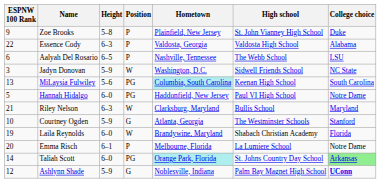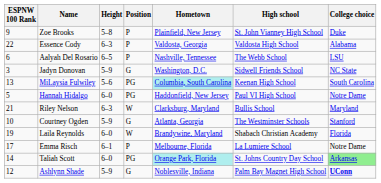 <table class="wikitable sortable" style="font-size: 75%" style="width: 80%">
 <tr>
 <th>ESPNW<br>100 Rank</th>
 <th>Name</th>
 <th>Height</th>
 <th>Position</th>
 <th>Hometown</th>
 <th>High school</th>
 <th>College choice</th>
 </tr>
 <tr>
 <td>9</td>
 <td>Zoe Brooks</td>
 <td>5–8</td>
 <td>P</td>
 <td><a href='#'>Plainfield, New Jersey</a></td>
 <td><a href='#'>St. John Vianney High School</a></td>
 <td><a href='#'>Duke</a></td>
 </tr>
 <tr>
 <td>22</td>
 <td>Essence Cody</td>
 <td>6–3</td>
 <td>P</td>
 <td><a href='#'>Valdosta, Georgia</a></td>
 <td><a href='#'>Valdosta High School</a></td>
 <td><a href='#'>Alabama</a></td>
 </tr>
 <tr>
 <td>6</td>
 <td>Aalyah Del Rosario</td>
 <td>6–5</td>
 <td>P</td>
 <td><a href='#'>Nashville, Tennessee</a></td>
 <td><a href='#'>The Webb School</a></td>
 <td><a href='#'>LSU</a></td>
 </tr>
 <tr>
 <td>3</td>
 <td>Jadyn Donovan</td>
 <td>5–9</td>
-<td>W</td>
+<td>G</td>
 <td><a href='#'>Washington, D.C.</a></td>
 <td><a href='#'>Sidwell Friends School</a></td>
 <td><a href='#'>NC State</a></td>
 </tr>
 <tr>
 <td>13</td>
 <td><a href='#'>MiLaysia Fulwiley</a></td>
 <td>5–6</td>
 <td>PG</td>
 <td style="background: paleturquoise;"><a href='#'>Columbia, South Carolina</a></td>
 <td><a href='#'>Keenan High School</a></td>
 <td><a href='#'>South Carolina</a></td>
 </tr>
 <tr>
 <td>5</td>
 <td><a href='#'>Hannah Hidalgo</a></td>
 <td>6–0</td>
 <td>PG</td>
 <td><a href='#'>Haddonfield, New Jersey</a></td>
 <td><a href='#'>Paul VI High School</a></td>
 <td><a href='#'>Notre Dame</a></td>
 </tr>
 <tr>
 <td>21</td>
 <td>Riley Nelson</td>
 <td>6–3</td>
 <td>W</td>
 <td><a href='#'>Clarksburg, Maryland</a></td>
 <td><a href='#'>Bullis School</a></td>
 <td><a href='#'>Maryland</a></td>
 </tr>
 <tr>
 <td>10</td>
 <td>Courtney Ogden</td>
 <td>5–9</td>
 <td>G</td>
 <td><a href='#'>Atlanta, Georgia</a></td>
 <td><a href='#'>The Westminster Schools</a></td>
 <td><a href='#'>Stanford</a></td>
 </tr>
 <tr>
 <td>19</td>
 <td>Laila Reynolds</td>
 <td>6–0</td>
 <td>W</td>
 <td><a href='#'>Brandywine, Maryland</a></td>
 <td>Shabach Christian Academy</td>
 <td><a href='#'>Florida</a></td>
 </tr>
 <tr>
-<td>20</td>
+<td>17</td>
 <td>Emma Risch</td>
 <td>6–1</td>
 <td>P</td>
 <td><a href='#'>Melbourne, Florida</a></td>
 <td><a href='#'>La Lumiere School</a></td>
 <td>Notre Dame</td>
 </tr>
 <tr>
 <td>14</td>
 <td>Taliah Scott</td>
 <td>6–0</td>
 <td>PG</td>
 <td style="background: paleturquoise;"><a href='#'>Orange Park, Florida</a></td>
 <td><a href='#'>St. Johns Country Day School</a></td>
 <td style="background: lightgreen;"><a href='#'>Arkansas</a></td>
 </tr>
 <tr>
 <td>12</td>
 <td><a href='#'>Ashlynn Shade</a></td>
 <td>5–9</td>
 <td>G</td>
 <td><a href='#'>Noblesville, Indiana</a></td>
 <td><a href='#'>Palm Bay Magnet High School</a></td>
 <td><strong><a href='#'>UConn</a></strong></td>
 </tr>
 </table>
